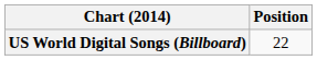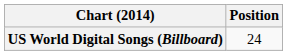 <table class="wikitable plainrowheaders" style="text-align:center;">
 <tr>
 <th>Chart (2014)</th>
 <th>Position</th>
 </tr>
 <tr>
 <th scope="row">US World Digital Songs (<em>Billboard</em>)</th>
-<td>22</td>
+<td>24</td>
 </tr>
 </table>
